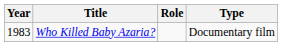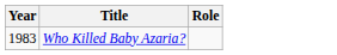 <table class="wikitable">
 <tr>
 <th>Year</th>
 <th>Title</th>
 <th>Role</th>
-<th>Type</th>
 </tr>
 <tr>
 <td>1983</td>
 <td><em><a href='#'>Who Killed Baby Azaria?</a></em></td>
 <td></td>
-<td>Documentary film</td>
 </tr>
 </table>
